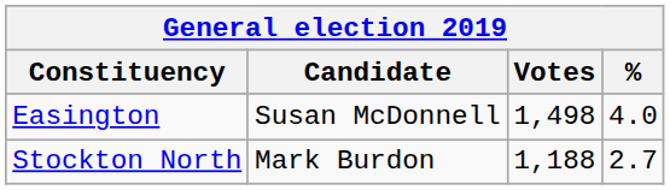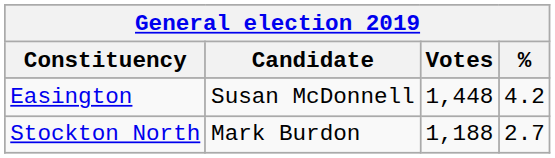 <table class="wikitable sortable">
 <tr>
 <th colspan="4"><a href='#'>General election 2019</a></th>
 </tr>
 <tr>
 <th>Constituency</th>
 <th>Candidate</th>
 <th>Votes</th>
 <th>%</th>
 </tr>
 <tr>
 <td><a href='#'>Easington</a></td>
 <td>Susan McDonnell</td>
-<td>1,498</td>
-<td>4.0</td>
+<td>1,448</td>
+<td>4.2</td>
 </tr>
 <tr>
 <td><a href='#'>Stockton North</a></td>
 <td>Mark Burdon</td>
 <td>1,188</td>
 <td>2.7</td>
 </tr>
 </table>
